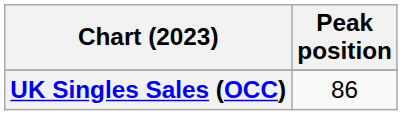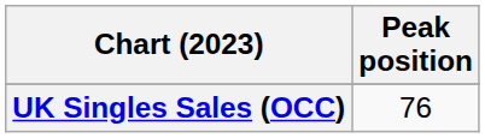 <table class="wikitable sortable plainrowheaders" style="text-align:center">
 <tr>
 <th scope="col">Chart (2023)</th>
 <th scope="col">Peak<br>position</th>
 </tr>
 <tr>
 </tr>
 <tr>
 <th scope="row"><a href='#'>UK Singles Sales</a> (<a href='#'>OCC</a>)</th>
-<td>86</td>
+<td>76</td>
 </tr>
 </table>
